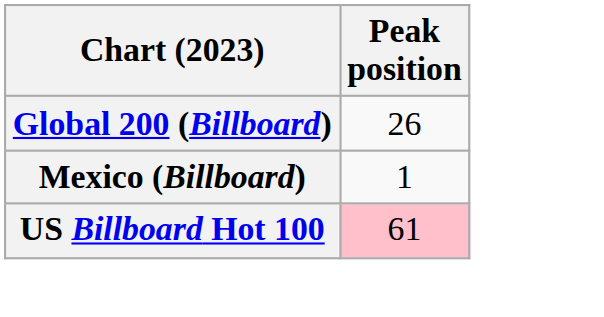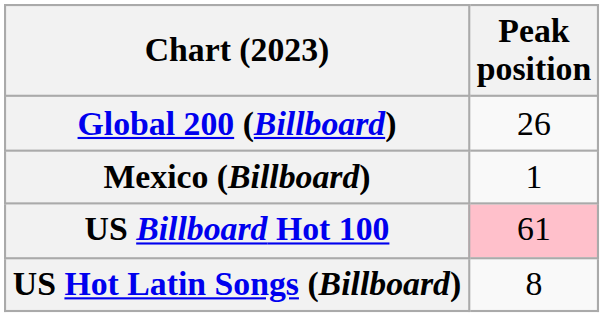 <table class="wikitable sortable plainrowheaders" style="text-align:center">
 <tr>
 <th scope="col">Chart (2023)</th>
 <th scope="col">Peak<br>position</th>
 </tr>
 <tr>
 <th scope="row"><a href='#'>Global 200</a> (<em><a href='#'>Billboard</a></em>)</th>
 <td>26</td>
 </tr>
 <tr>
 <th scope="row">Mexico (<em>Billboard</em>)</th>
 <td>1</td>
 </tr>
 <tr>
 <th scope="row">US <a href='#'><em>Billboard</em> Hot 100</a></th>
 <td style="background: pink;">61</td>
 </tr>
+<tr>
+<th scope="row">US <a href='#'>Hot Latin Songs</a> (<em>Billboard</em>)</th>
+<td>8</td>
+</tr>
 </table>
